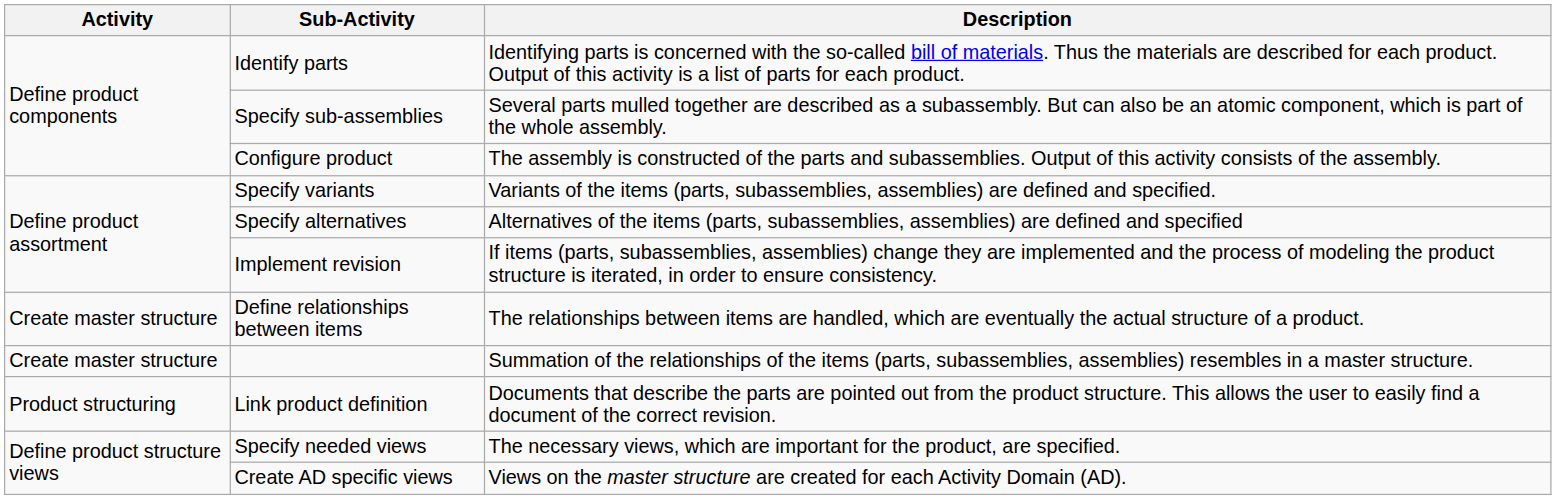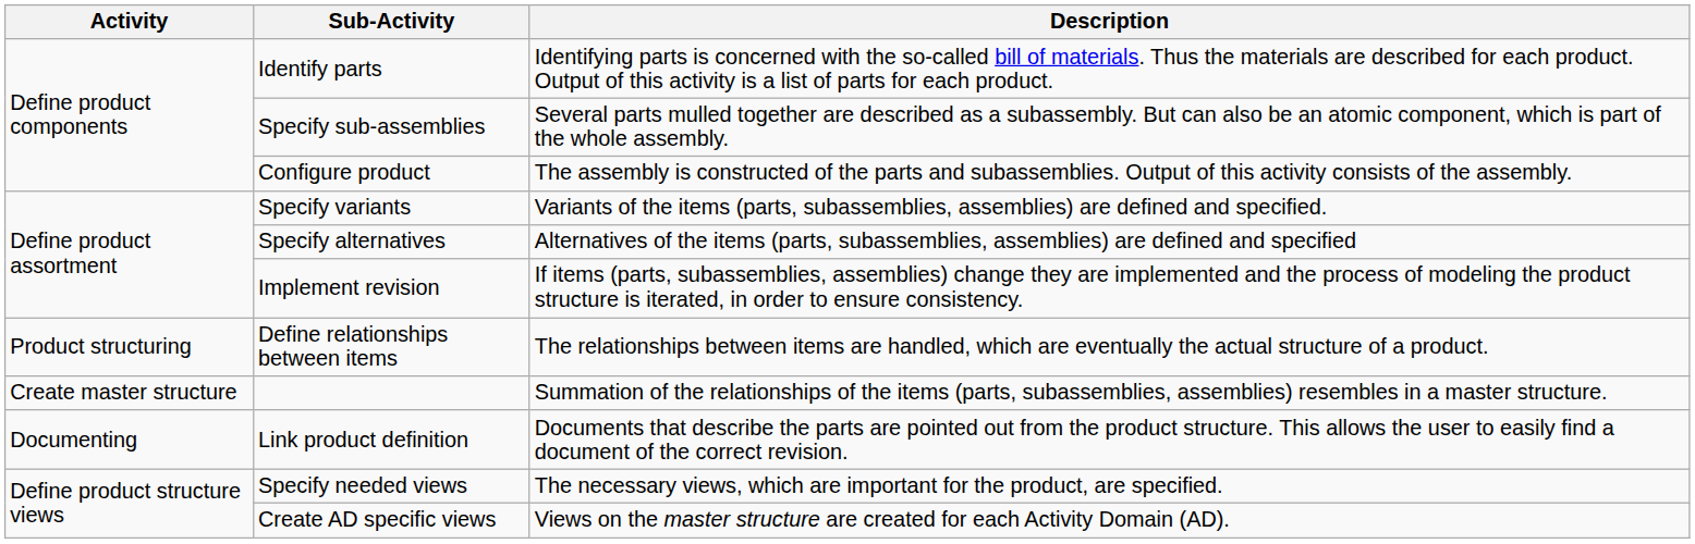 <table class="wikitable" style="text-align:left">
 <tr>
 <th>Activity</th>
 <th>Sub-Activity</th>
 <th>Description</th>
 </tr>
 <tr>
 <td rowspan=3>Define product components</td>
 <td>Identify parts</td>
 <td>Identifying parts is concerned with the so-called <a href='#'>bill of materials</a>. Thus the materials are described for each product. Output of this activity is a list of parts for each product.</td>
 </tr>
 <tr>
 <td>Specify sub-assemblies</td>
 <td>Several parts mulled together are described as a subassembly. But can also be an atomic component, which is part of the whole assembly.</td>
 </tr>
 <tr>
 <td>Configure product</td>
 <td>The assembly is constructed of the parts and subassemblies. Output of this activity consists of the assembly.</td>
 </tr>
 <tr>
 <td rowspan=3>Define product assortment</td>
 <td>Specify variants</td>
 <td>Variants of the items (parts, subassemblies, assemblies) are defined and specified.</td>
 </tr>
 <tr>
 <td>Specify alternatives</td>
 <td>Alternatives of the items (parts, subassemblies, assemblies) are defined and specified</td>
 </tr>
 <tr>
 <td>Implement revision</td>
 <td>If items (parts, subassemblies, assemblies) change they are implemented and the process of modeling the product structure is iterated, in order to ensure consistency.</td>
 </tr>
 <tr>
-<td>Create master structure</td>
+<td>Product structuring</td>
 <td>Define relationships between items</td>
 <td>The relationships between items are handled, which are eventually the actual structure of a product.</td>
 </tr>
 <tr>
 <td>Create master structure</td>
 <td> </td>
 <td>Summation of the relationships of the items (parts, subassemblies, assemblies) resembles in a master structure.</td>
 </tr>
 <tr>
-<td>Product structuring</td>
+<td>Documenting</td>
 <td>Link product definition</td>
 <td>Documents that describe the parts are pointed out from the product structure. This allows the user to easily find a document of the correct revision.</td>
 </tr>
 <tr>
 <td rowspan=2>Define product structure views</td>
 <td>Specify needed views</td>
 <td>The necessary views, which are important for the product, are specified.</td>
 </tr>
 <tr>
 <td>Create AD specific views</td>
 <td>Views on the <em>master structure</em> are created for each Activity Domain (AD).</td>
 </tr>
 </table>
